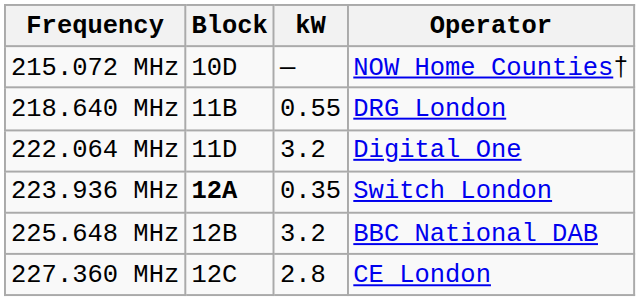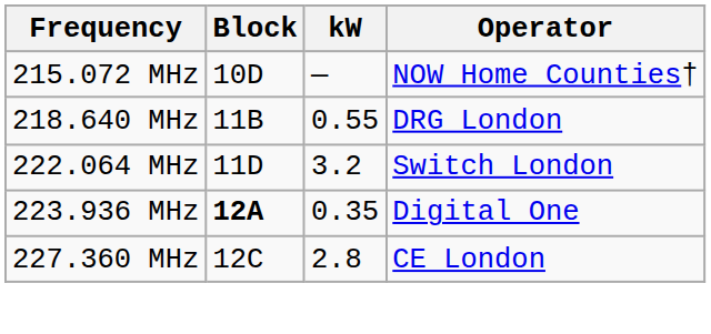 <table class="wikitable sortable">
 <tr>
 <th>Frequency</th>
 <th>Block</th>
 <th>kW</th>
 <th>Operator</th>
 </tr>
 <tr>
 <td>215.072 MHz</td>
 <td>10D</td>
 <td>—</td>
 <td><a href='#'>NOW Home Counties</a>†</td>
 </tr>
 <tr>
 <td>218.640 MHz</td>
 <td>11B</td>
 <td>0.55</td>
 <td><a href='#'>DRG London</a></td>
 </tr>
 <tr>
 <td>222.064 MHz</td>
 <td>11D</td>
 <td>3.2</td>
-<td><a href='#'>Digital One</a></td>
+<td><a href='#'>Switch London</a></td>
 </tr>
 <tr>
 <td>223.936 MHz</td>
 <td><strong>12A</strong></td>
 <td>0.35</td>
-<td><a href='#'>Switch London</a></td>
-</tr>
-<tr>
-<td>225.648 MHz</td>
-<td>12B</td>
-<td>3.2</td>
-<td><a href='#'>BBC National DAB</a></td>
+<td><a href='#'>Digital One</a></td>
 </tr>
 <tr>
 <td>227.360 MHz</td>
 <td>12C</td>
 <td>2.8</td>
 <td><a href='#'>CE London</a></td>
 </tr>
 </table>
